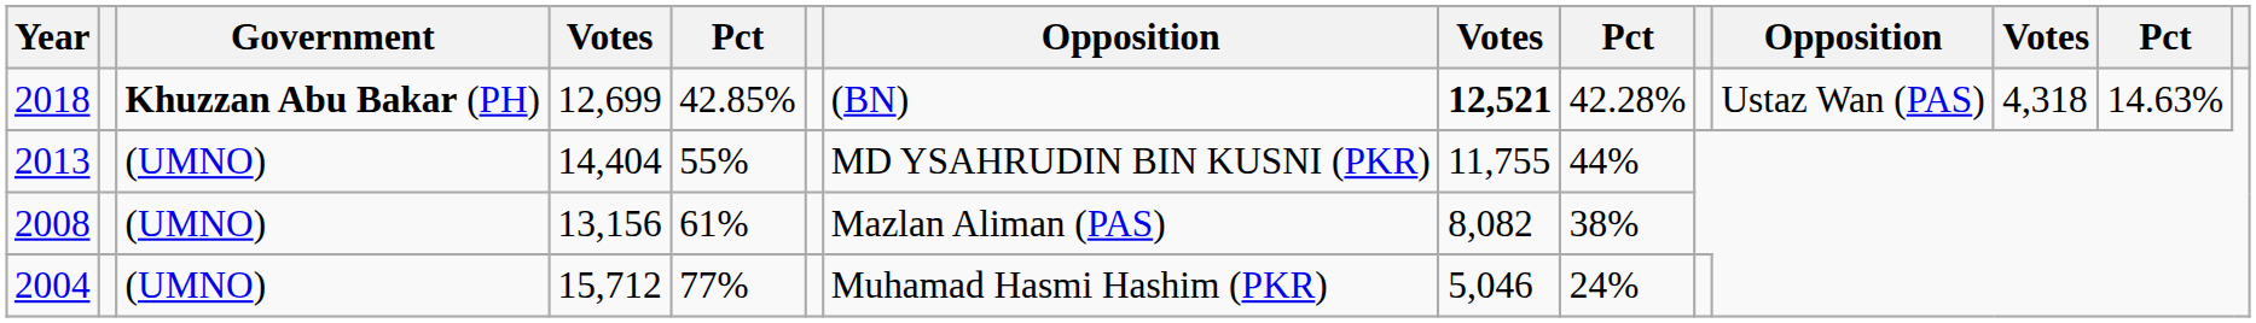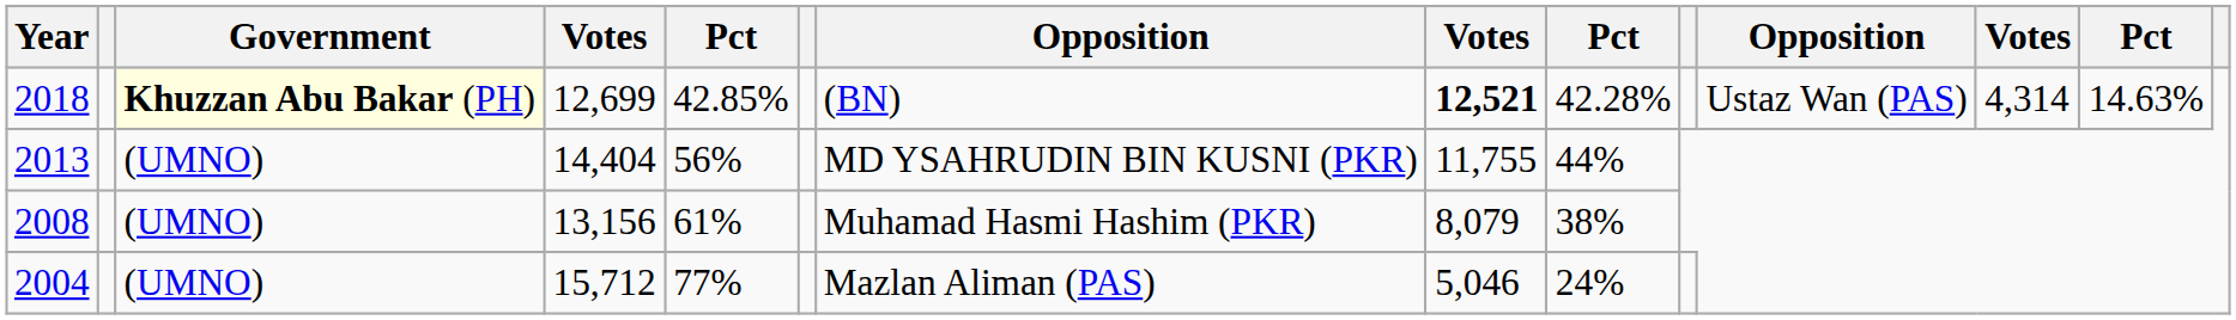 <table class="wikitable" style="margin:0.5em ; font-size:95%">
 <tr>
 <th>Year</th>
 <th></th>
 <th>Government</th>
 <th>Votes</th>
 <th>Pct</th>
 <th></th>
 <th>Opposition</th>
 <th>Votes</th>
 <th>Pct</th>
 <th></th>
 <th>Opposition</th>
 <th>Votes</th>
 <th>Pct</th>
 <th></th>
 </tr>
 <tr>
 <td><a href='#'>2018</a></td>
 <td></td>
-<td><strong>Khuzzan Abu Bakar</strong> (<a href='#'>PH</a>)</td>
+<td style="background: lightyellow;"><strong>Khuzzan Abu Bakar</strong> (<a href='#'>PH</a>)</td>
 <td>12,699</td>
 <td>42.85%</td>
 <td></td>
 <td> (<a href='#'>BN</a>)</td>
 <td><strong>12,521</strong></td>
 <td>42.28%</td>
 <td></td>
 <td>Ustaz Wan (<a href='#'>PAS</a>)</td>
-<td>4,318</td>
+<td>4,314</td>
 <td>14.63%</td>
 </tr>
 <tr>
 <td><a href='#'>2013</a></td>
 <td></td>
 <td> (<a href='#'>UMNO</a>)</td>
 <td>14,404</td>
-<td>55%</td>
+<td>56%</td>
 <td></td>
 <td>MD YSAHRUDIN BIN KUSNI (<a href='#'>PKR</a>)</td>
 <td>11,755</td>
 <td>44%</td>
 </tr>
 <tr>
 <td><a href='#'>2008</a></td>
 <td></td>
 <td> (<a href='#'>UMNO</a>)</td>
 <td>13,156</td>
 <td>61%</td>
 <td></td>
-<td>Mazlan Aliman (<a href='#'>PAS</a>)</td>
-<td>8,082</td>
+<td>Muhamad Hasmi Hashim (<a href='#'>PKR</a>)</td>
+<td>8,079</td>
 <td>38%</td>
 </tr>
 <tr>
 <td><a href='#'>2004</a></td>
 <td></td>
 <td> (<a href='#'>UMNO</a>)</td>
 <td>15,712</td>
 <td>77%</td>
 <td></td>
-<td>Muhamad Hasmi Hashim (<a href='#'>PKR</a>)</td>
+<td>Mazlan Aliman (<a href='#'>PAS</a>)</td>
 <td>5,046</td>
 <td>24%</td>
 <td></td>
 </tr>
 </table>
